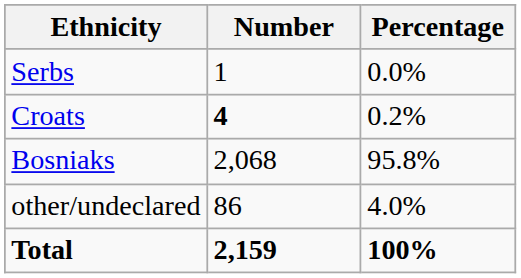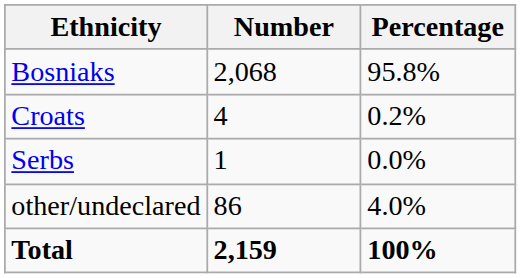 <table class="wikitable">
 <tr>
 <th width="100px">Ethnicity</th>
 <th width="80px">Number</th>
 <th width="80px">Percentage</th>
 </tr>
 <tr>
+<td><a href='#'>Bosniaks</a></td>
+<td>2,068</td>
+<td>95.8%</td>
+</tr>
+<tr>
+<td><a href='#'>Croats</a></td>
+<td>4</td>
+<td>0.2%</td>
+</tr>
+<tr>
 <td><a href='#'>Serbs</a></td>
 <td>1</td>
 <td>0.0%</td>
-</tr>
-<tr>
-<td><a href='#'>Croats</a></td>
-<td><strong>4</strong></td>
-<td>0.2%</td>
-</tr>
-<tr>
-<td><a href='#'>Bosniaks</a></td>
-<td>2,068</td>
-<td>95.8%</td>
 </tr>
 <tr>
 <td>other/undeclared</td>
 <td>86</td>
 <td>4.0%</td>
 </tr>
 <tr>
 <td><strong>Total</strong></td>
 <td><strong>2,159</strong></td>
 <td><strong>100%</strong></td>
 </tr>
 </table>
